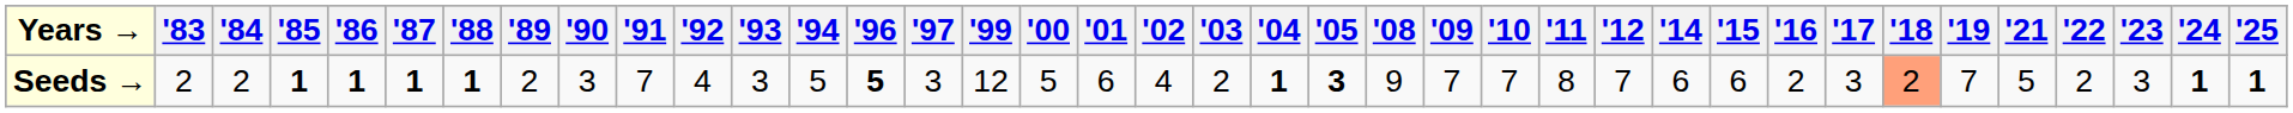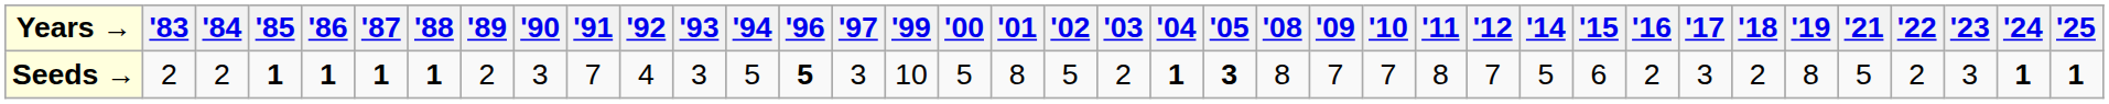 <table class="wikitable" style="text-align:center;">
 <tr>
 <th style="background: #ffffdd;">Years →</th>
 <th><a href='#'>'83</a></th>
 <th><a href='#'>'84</a></th>
 <th><a href='#'>'85</a></th>
 <th><a href='#'>'86</a></th>
 <th><a href='#'>'87</a></th>
 <th><a href='#'>'88</a></th>
 <th><a href='#'>'89</a></th>
 <th><a href='#'>'90</a></th>
 <th><a href='#'>'91</a></th>
 <th><a href='#'>'92</a></th>
 <th><a href='#'>'93</a></th>
 <th><a href='#'>'94</a></th>
 <th><a href='#'>'96</a></th>
 <th><a href='#'>'97</a></th>
 <th><a href='#'>'99</a></th>
 <th><a href='#'>'00</a></th>
 <th><a href='#'>'01</a></th>
 <th><a href='#'>'02</a></th>
 <th><a href='#'>'03</a></th>
 <th><a href='#'>'04</a></th>
 <th><a href='#'>'05</a></th>
 <th><a href='#'>'08</a></th>
 <th><a href='#'>'09</a></th>
 <th><a href='#'>'10</a></th>
 <th><a href='#'>'11</a></th>
 <th><a href='#'>'12</a></th>
 <th><a href='#'>'14</a></th>
 <th><a href='#'>'15</a></th>
 <th><a href='#'>'16</a></th>
 <th><a href='#'>'17</a></th>
 <th><a href='#'>'18</a></th>
 <th><a href='#'>'19</a></th>
 <th><a href='#'>'21</a></th>
 <th><a href='#'>'22</a></th>
 <th><a href='#'>'23</a></th>
 <th><a href='#'>'24</a></th>
 <th><a href='#'>'25</a></th>
 </tr>
 <tr>
 <td style="background: #ffffdd;"><strong>Seeds →</strong></td>
 <td style="text-align:center;">2</td>
 <td>2</td>
 <td><strong>1</strong></td>
 <td><strong>1</strong></td>
 <td><strong>1</strong></td>
 <td><strong>1</strong></td>
 <td>2</td>
 <td>3</td>
 <td>7</td>
 <td>4</td>
 <td>3</td>
 <td>5</td>
 <td><strong>5</strong></td>
 <td>3</td>
-<td>12</td>
+<td>10</td>
 <td>5</td>
-<td>6</td>
-<td>4</td>
+<td>8</td>
+<td>5</td>
 <td>2</td>
 <td><strong>1</strong></td>
 <td><strong>3</strong></td>
-<td>9</td>
+<td>8</td>
 <td>7</td>
 <td>7</td>
 <td>8</td>
 <td>7</td>
-<td>6</td>
+<td>5</td>
 <td>6</td>
 <td>2</td>
 <td>3</td>
-<td style="background: lightsalmon;">2</td>
-<td>7</td>
+<td>2</td>
+<td>8</td>
 <td>5</td>
 <td>2</td>
 <td>3</td>
 <td><strong>1</strong></td>
 <td><strong>1</strong></td>
 </tr>
 </table>
